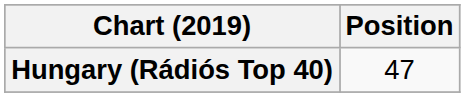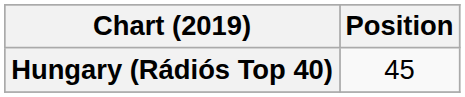 <table class="wikitable plainrowheaders" style="text-align:center">
 <tr>
 <th scope="col">Chart (2019)</th>
 <th scope="col">Position</th>
 </tr>
 <tr>
 <th scope="row">Hungary (Rádiós Top 40)</th>
-<td>47</td>
+<td>45</td>
 </tr>
 </table>
